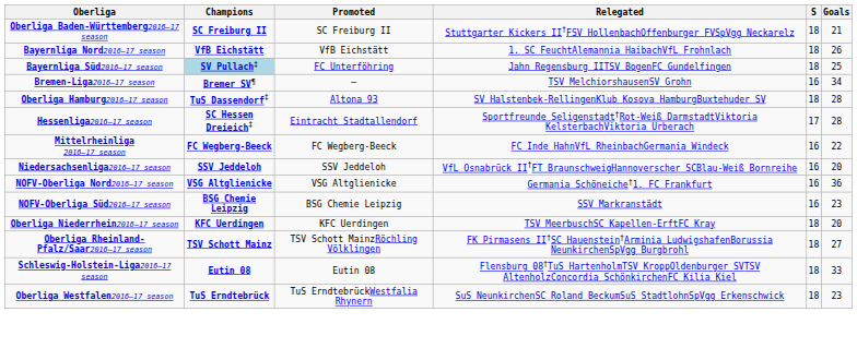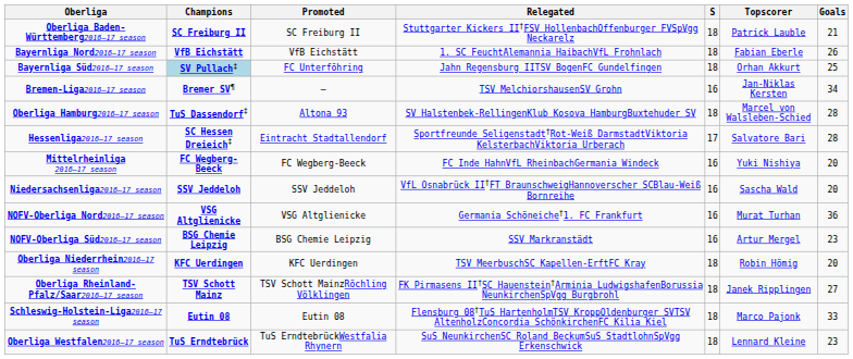 <table class="wikitable">
 <tr>
 <th>Oberliga</th>
 <th>Champions</th>
 <th>Promoted</th>
 <th>Relegated</th>
 <th>S</th>
+<th>Topscorer</th>
 <th>Goals</th>
 </tr>
 <tr align="center">
 <td><strong><a href='#'>Oberliga Baden-Württemberg</a></strong><small><em><a href='#'>2016–17 season</a></em></small></td>
 <td><strong><a href='#'>SC Freiburg II</a></strong></td>
 <td>SC Freiburg II</td>
 <td><a href='#'>Stuttgarter Kickers II</a><sup>†</sup><a href='#'>FSV Hollenbach</a><a href='#'>Offenburger FV</a><a href='#'>SpVgg Neckarelz</a></td>
 <td>18</td>
+<td><a href='#'>Patrick Lauble</a></td>
 <td>21</td>
 </tr>
 <tr align="center">
 <td><strong><a href='#'>Bayernliga Nord</a></strong><small><em><a href='#'>2016–17 season</a></em></small></td>
 <td><strong><a href='#'>VfB Eichstätt</a></strong></td>
 <td>VfB Eichstätt</td>
 <td><a href='#'>1. SC Feucht</a><a href='#'>Alemannia Haibach</a><a href='#'>VfL Frohnlach</a></td>
 <td>18</td>
+<td><a href='#'>Fabian Eberle</a></td>
 <td>26</td>
 </tr>
 <tr align="center">
 <td><strong><a href='#'>Bayernliga Süd</a></strong><small><em><a href='#'>2016–17 season</a></em></small></td>
 <td style="background: lightblue;"><strong><a href='#'>SV Pullach</a></strong><sup>‡</sup></td>
 <td><a href='#'>FC Unterföhring</a></td>
 <td><a href='#'>Jahn Regensburg II</a><a href='#'>TSV Bogen</a><a href='#'>FC Gundelfingen</a></td>
 <td>18</td>
+<td><a href='#'>Orhan Akkurt</a></td>
 <td>25</td>
 </tr>
 <tr align="center">
 <td><strong><a href='#'>Bremen-Liga</a></strong><small><em><a href='#'>2016–17 season</a></em></small></td>
 <td><strong><a href='#'>Bremer SV</a></strong><sup>¶</sup></td>
 <td>—</td>
 <td><a href='#'>TSV Melchiorshausen</a><a href='#'>SV Grohn</a></td>
 <td>16</td>
+<td><a href='#'>Jan-Niklas Kersten</a></td>
 <td>34</td>
 </tr>
 <tr align="center">
 <td><strong><a href='#'>Oberliga Hamburg</a></strong><small><em><a href='#'>2016–17 season</a></em></small></td>
 <td><strong><a href='#'>TuS Dassendorf</a></strong><sup>‡</sup></td>
 <td><a href='#'>Altona 93</a></td>
 <td><a href='#'>SV Halstenbek-Rellingen</a><a href='#'>Klub Kosova Hamburg</a><a href='#'>Buxtehuder SV</a></td>
 <td>18</td>
+<td><a href='#'>Marcel von Walsleben-Schied</a></td>
 <td>28</td>
 </tr>
 <tr align="center">
 <td><strong><a href='#'>Hessenliga</a></strong><small><em><a href='#'>2016–17 season</a></em></small></td>
 <td><strong><a href='#'>SC Hessen Dreieich</a></strong><sup>‡</sup></td>
 <td><a href='#'>Eintracht Stadtallendorf</a></td>
 <td><a href='#'>Sportfreunde Seligenstadt</a><sup>†</sup><a href='#'>Rot-Weiß Darmstadt</a><a href='#'>Viktoria Kelsterbach</a><a href='#'>Viktoria Urberach</a></td>
 <td>17</td>
+<td><a href='#'>Salvatore Bari</a></td>
 <td>28</td>
 </tr>
 <tr align="center">
 <td><strong><a href='#'>Mittelrheinliga</a></strong><br><small><em><a href='#'>2016–17 season</a></em></small></td>
 <td><strong><a href='#'>FC Wegberg-Beeck</a></strong></td>
 <td>FC Wegberg-Beeck</td>
 <td><a href='#'>FC Inde Hahn</a><a href='#'>VfL Rheinbach</a><a href='#'>Germania Windeck</a></td>
 <td>16</td>
-<td>22</td>
+<td><a href='#'>Yuki Nishiya</a></td>
+<td>20</td>
 </tr>
 <tr align="center">
 <td><strong><a href='#'>Niedersachsenliga</a></strong><small><em><a href='#'>2016–17 season</a></em></small></td>
 <td><strong><a href='#'>SSV Jeddeloh</a></strong></td>
 <td>SSV Jeddeloh</td>
 <td><a href='#'>VfL Osnabrück II</a><sup>†</sup><a href='#'>FT Braunschweig</a><a href='#'>Hannoverscher SC</a><a href='#'>Blau-Weiß Bornreihe</a></td>
 <td>16</td>
+<td><a href='#'>Sascha Wald</a></td>
 <td>20</td>
 </tr>
 <tr align="center">
 <td><strong><a href='#'>NOFV-Oberliga Nord</a></strong><small><em><a href='#'>2016–17 season</a></em></small></td>
 <td><strong><a href='#'>VSG Altglienicke</a></strong></td>
 <td>VSG Altglienicke</td>
 <td><a href='#'>Germania Schöneiche</a><sup>†</sup><a href='#'>1. FC Frankfurt</a></td>
 <td>16</td>
+<td><a href='#'>Murat Turhan</a></td>
 <td>36</td>
 </tr>
 <tr align="center">
 <td><strong><a href='#'>NOFV-Oberliga Süd</a></strong><small><em><a href='#'>2016–17 season</a></em></small></td>
 <td><strong><a href='#'>BSG Chemie Leipzig</a></strong></td>
 <td>BSG Chemie Leipzig</td>
 <td><a href='#'>SSV Markranstädt</a></td>
 <td>16</td>
+<td><a href='#'>Artur Mergel</a></td>
 <td>23</td>
 </tr>
 <tr align="center">
 <td><strong><a href='#'>Oberliga Niederrhein</a></strong><small><em><a href='#'>2016–17 season</a></em></small></td>
 <td><strong><a href='#'>KFC Uerdingen</a></strong></td>
 <td>KFC Uerdingen</td>
 <td><a href='#'>TSV Meerbusch</a><a href='#'>SC Kapellen-Erft</a><a href='#'>FC Kray</a></td>
 <td>18</td>
+<td><a href='#'>Robin Hömig</a></td>
 <td>20</td>
 </tr>
 <tr align="center">
 <td><strong><a href='#'>Oberliga Rheinland-Pfalz/Saar</a></strong><small><em><a href='#'>2016–17 season</a></em></small></td>
 <td><strong><a href='#'>TSV Schott Mainz</a></strong></td>
 <td>TSV Schott Mainz<a href='#'>Röchling Völklingen</a></td>
 <td><a href='#'>FK Pirmasens II</a><sup>†</sup><a href='#'>SC Hauenstein</a><sup>†</sup><a href='#'>Arminia Ludwigshafen</a><a href='#'>Borussia Neunkirchen</a><a href='#'>SpVgg Burgbrohl</a></td>
 <td>18</td>
+<td><a href='#'>Janek Ripplingen</a></td>
 <td>27</td>
 </tr>
 <tr align="center">
 <td><strong><a href='#'>Schleswig-Holstein-Liga</a></strong><small><em><a href='#'>2016–17 season</a></em></small></td>
 <td><strong><a href='#'>Eutin 08</a></strong></td>
 <td>Eutin 08</td>
 <td><a href='#'>Flensburg 08</a><sup>†</sup><a href='#'>TuS Hartenholm</a><a href='#'>TSV Kropp</a><a href='#'>Oldenburger SV</a><a href='#'>TSV Altenholz</a><a href='#'>Concordia Schönkirchen</a><a href='#'>FC Kilia Kiel</a></td>
 <td>18</td>
+<td><a href='#'>Marco Pajonk</a></td>
 <td>33</td>
 </tr>
 <tr align="center">
 <td><strong><a href='#'>Oberliga Westfalen</a></strong><small><em><a href='#'>2016–17 season</a></em></small></td>
 <td><strong><a href='#'>TuS Erndtebrück</a></strong></td>
 <td>TuS Erndtebrück<a href='#'>Westfalia Rhynern</a></td>
 <td><a href='#'>SuS Neunkirchen</a><a href='#'>SC Roland Beckum</a><a href='#'>SuS Stadtlohn</a><a href='#'>SpVgg Erkenschwick</a></td>
 <td>18</td>
+<td><a href='#'>Lennard Kleine</a></td>
 <td>23</td>
 </tr>
 </table>
